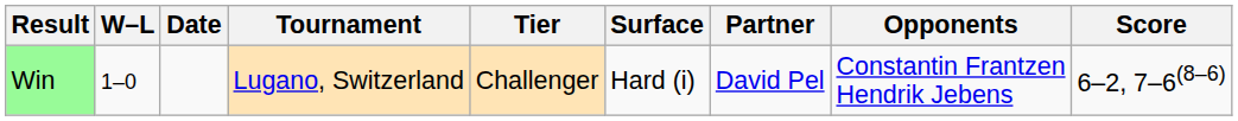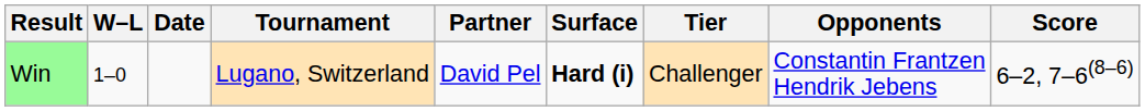 <table class="wikitable">
 <tr>
 <th>Result</th>
 <th class="unsortable">W–L</th>
 <th>Date</th>
 <th>Tournament</th>
+<th>Partner</th>
+<th>Surface</th>
 <th>Tier</th>
-<th>Surface</th>
-<th>Partner</th>
 <th>Opponents</th>
 <th>Score</th>
 </tr>
 <tr>
 <td bgcolor=98fb98>Win</td>
 <td><small>1–0</small></td>
 <td><a href='#'></a></td>
 <td style="background:moccasin;"><a href='#'>Lugano</a>, Switzerland</td>
+<td> <a href='#'>David Pel</a></td>
+<td><strong>Hard (i)</strong></td>
 <td style="background:moccasin;">Challenger</td>
-<td>Hard (i)</td>
-<td> <a href='#'>David Pel</a></td>
 <td> <a href='#'>Constantin Frantzen</a><br> <a href='#'>Hendrik Jebens</a></td>
 <td>6–2, 7–6<sup>(8–6)</sup></td>
 </tr>
 </table>
